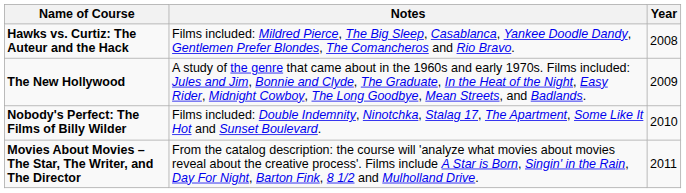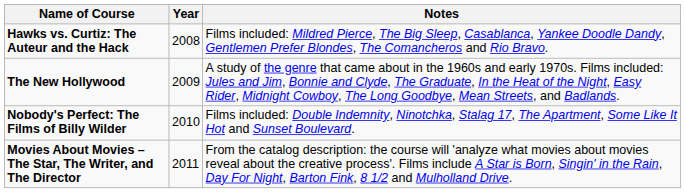 <table class=wikitable>
 <tr>
 <th>Name of Course</th>
+<th>Year</th>
 <th>Notes</th>
-<th>Year</th>
 </tr>
 <tr>
 <td><strong>Hawks vs. Curtiz: The Auteur and the Hack</strong></td>
+<td>2008</td>
 <td>Films included: <em><a href='#'>Mildred Pierce</a></em>, <em><a href='#'>The Big Sleep</a></em>, <em><a href='#'>Casablanca</a></em>, <em><a href='#'>Yankee Doodle Dandy</a></em>, <em><a href='#'>Gentlemen Prefer Blondes</a></em>, <em><a href='#'>The Comancheros</a></em> and <em><a href='#'>Rio Bravo</a></em>.</td>
-<td>2008</td>
 </tr>
 <tr>
 <td><strong>The New Hollywood</strong></td>
+<td>2009</td>
 <td>A study of <a href='#'>the genre</a> that came about in the 1960s and early 1970s. Films included: <em><a href='#'>Jules and Jim</a></em>, <em><a href='#'>Bonnie and Clyde</a></em>, <em><a href='#'>The Graduate</a></em>, <em><a href='#'>In the Heat of the Night</a></em>, <em><a href='#'>Easy Rider</a></em>, <em><a href='#'>Midnight Cowboy</a></em>, <em><a href='#'>The Long Goodbye</a></em>, <em><a href='#'>Mean Streets</a></em>, and <em><a href='#'>Badlands</a></em>.</td>
-<td>2009</td>
 </tr>
 <tr>
 <td><strong>Nobody's Perfect: The Films of Billy Wilder</strong></td>
+<td>2010</td>
 <td>Films included: <em><a href='#'>Double Indemnity</a></em>, <em><a href='#'>Ninotchka</a></em>, <em><a href='#'>Stalag 17</a></em>, <em><a href='#'>The Apartment</a></em>, <em><a href='#'>Some Like It Hot</a></em> and <em><a href='#'>Sunset Boulevard</a></em>.</td>
-<td>2010</td>
 </tr>
 <tr>
 <td><strong>Movies About Movies – The Star, The Writer, and The Director</strong></td>
+<td>2011</td>
 <td>From the catalog description: the course will 'analyze what movies about movies reveal about the creative process'. Films include  <em><a href='#'>A Star is Born</a></em>, <em><a href='#'>Singin' in the Rain</a></em>, <em><a href='#'>Day For Night</a></em>, <em><a href='#'>Barton Fink</a></em>, <em><a href='#'>8 1/2</a></em> and <em><a href='#'>Mulholland Drive</a></em>.</td>
-<td>2011</td>
 </tr>
 </table>
